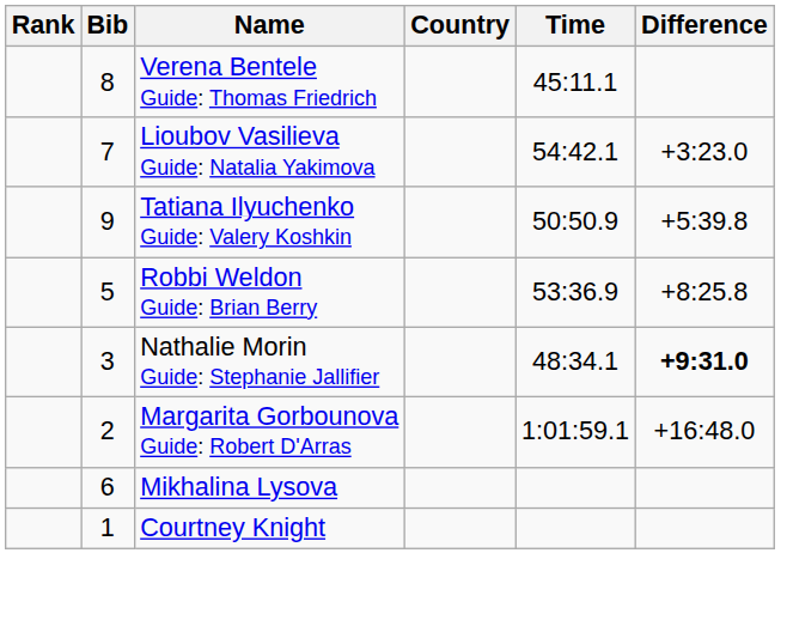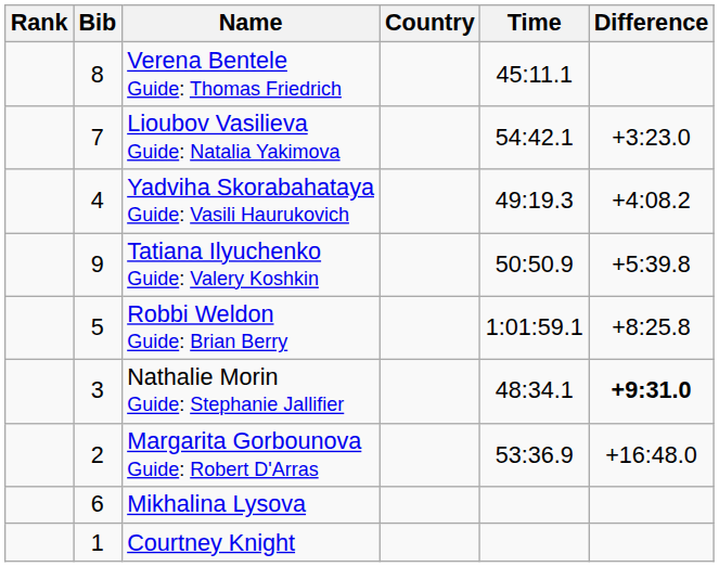 <table class="wikitable sortable" style="text-align:center">
 <tr>
 <th>Rank</th>
 <th>Bib</th>
 <th>Name</th>
 <th>Country</th>
 <th>Time</th>
 <th>Difference</th>
 </tr>
 <tr>
 <td></td>
 <td>8</td>
 <td align=left><a href='#'>Verena Bentele</a><br><small><a href='#'>Guide</a>: <a href='#'>Thomas Friedrich</a></small></td>
 <td align=left></td>
 <td>45:11.1</td>
 <td></td>
 </tr>
 <tr>
 <td></td>
 <td>7</td>
 <td align=left><a href='#'>Lioubov Vasilieva</a><br><small><a href='#'>Guide</a>: <a href='#'>Natalia Yakimova</a></small></td>
 <td align=left></td>
 <td>54:42.1</td>
 <td>+3:23.0</td>
 </tr>
 <tr>
 <td></td>
+<td>4</td>
+<td align=left><a href='#'>Yadviha Skorabahataya</a><br><small><a href='#'>Guide</a>: <a href='#'>Vasili Haurukovich</a></small></td>
+<td align=left></td>
+<td>49:19.3</td>
+<td>+4:08.2</td>
+</tr>
+<tr>
+<td></td>
 <td>9</td>
 <td align=left><a href='#'>Tatiana Ilyuchenko</a><br><small><a href='#'>Guide</a>: <a href='#'>Valery Koshkin</a></small></td>
 <td align=left></td>
 <td>50:50.9</td>
 <td>+5:39.8</td>
 </tr>
 <tr>
 <td></td>
 <td>5</td>
 <td align=left><a href='#'>Robbi Weldon</a><br><small><a href='#'>Guide</a>: <a href='#'>Brian Berry</a></small></td>
 <td align=left></td>
-<td>53:36.9</td>
+<td>1:01:59.1</td>
 <td>+8:25.8</td>
 </tr>
 <tr>
 <td></td>
 <td>3</td>
 <td align=left>Nathalie Morin<br><small><a href='#'>Guide</a>: <a href='#'>Stephanie Jallifier</a></small></td>
 <td align=left></td>
 <td>48:34.1</td>
 <td><strong>+9:31.0</strong></td>
 </tr>
 <tr>
 <td></td>
 <td>2</td>
 <td align=left><a href='#'>Margarita Gorbounova</a><br><small><a href='#'>Guide</a>: <a href='#'>Robert D'Arras</a></small></td>
 <td align=left></td>
-<td>1:01:59.1</td>
+<td>53:36.9</td>
 <td>+16:48.0</td>
 </tr>
 <tr>
 <td></td>
 <td>6</td>
 <td align=left><a href='#'>Mikhalina Lysova</a></td>
 <td align=left></td>
 <td></td>
 <td></td>
 </tr>
 <tr>
 <td></td>
 <td>1</td>
 <td align=left><a href='#'>Courtney Knight</a></td>
 <td align=left></td>
 <td></td>
 <td></td>
 </tr>
 </table>
